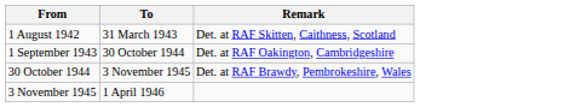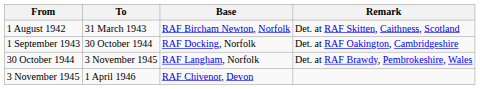 <table class="wikitable">
 <tr>
 <th>From</th>
 <th>To</th>
+<th>Base</th>
 <th>Remark</th>
 </tr>
 <tr>
 <td>1 August 1942</td>
 <td>31 March 1943</td>
+<td><a href='#'>RAF Bircham Newton</a>, <a href='#'>Norfolk</a></td>
 <td>Det. at <a href='#'>RAF Skitten</a>, <a href='#'>Caithness</a>, <a href='#'>Scotland</a></td>
 </tr>
 <tr>
 <td>1 September 1943</td>
 <td>30 October 1944</td>
+<td><a href='#'>RAF Docking</a>, Norfolk</td>
 <td>Det. at <a href='#'>RAF Oakington</a>, <a href='#'>Cambridgeshire</a></td>
 </tr>
 <tr>
 <td>30 October 1944</td>
 <td>3 November 1945</td>
+<td><a href='#'>RAF Langham</a>, Norfolk</td>
 <td>Det. at <a href='#'>RAF Brawdy</a>, <a href='#'>Pembrokeshire</a>, <a href='#'>Wales</a></td>
 </tr>
 <tr>
 <td>3 November 1945</td>
 <td>1 April 1946</td>
+<td><a href='#'>RAF Chivenor</a>, <a href='#'>Devon</a></td>
 <td></td>
 </tr>
 </table>
